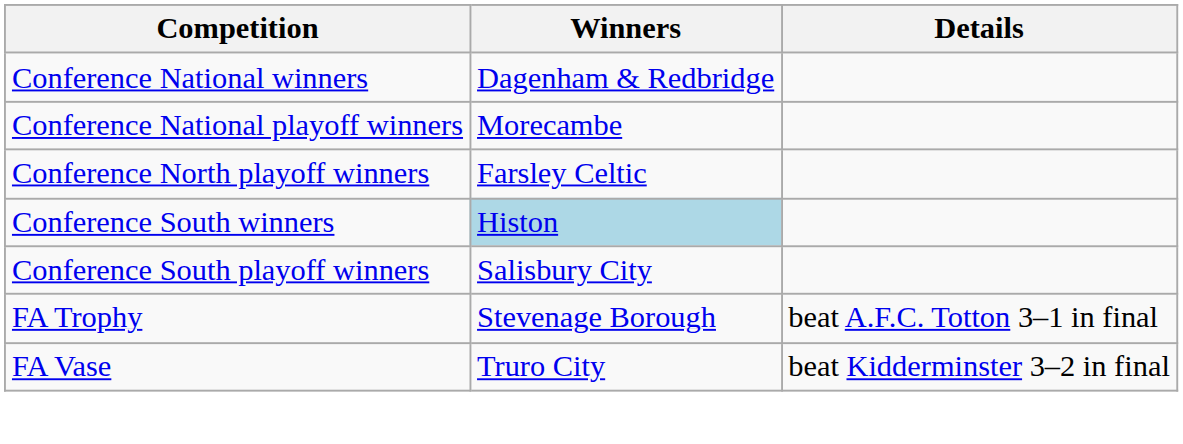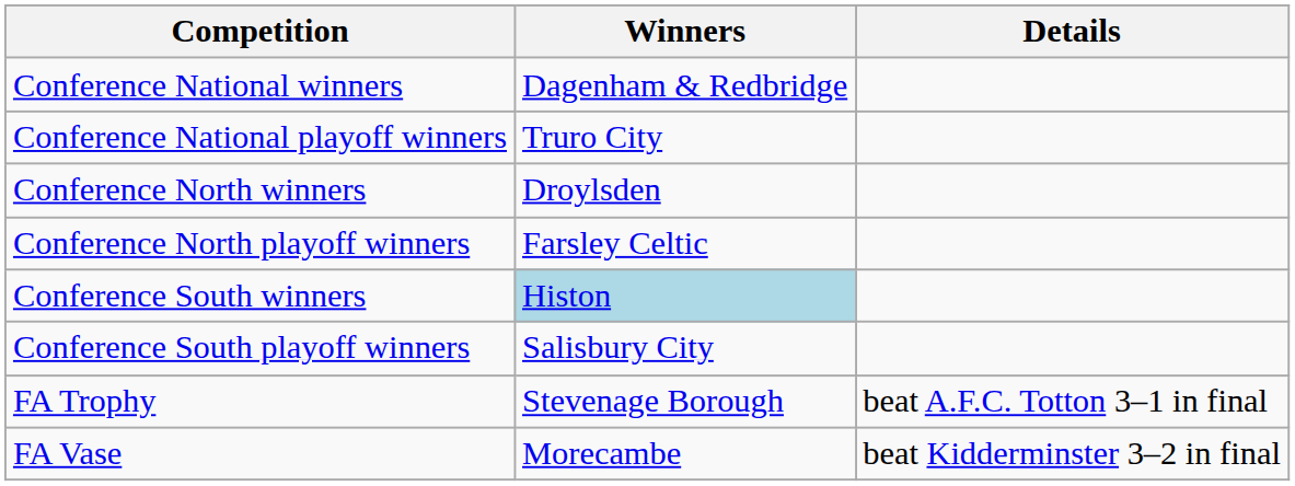 <table class="wikitable">
 <tr>
 <th>Competition</th>
 <th>Winners</th>
 <th>Details</th>
 </tr>
 <tr>
 <td><a href='#'>Conference National winners</a></td>
 <td><a href='#'>Dagenham & Redbridge</a></td>
 <td></td>
 </tr>
 <tr>
 <td><a href='#'>Conference National playoff winners</a></td>
-<td><a href='#'>Morecambe</a></td>
+<td><a href='#'>Truro City</a></td>
+<td></td>
+</tr>
+<tr>
+<td><a href='#'>Conference North winners</a></td>
+<td><a href='#'>Droylsden</a></td>
 <td></td>
 </tr>
 <tr>
 <td><a href='#'>Conference North playoff winners</a></td>
 <td><a href='#'>Farsley Celtic</a></td>
 <td></td>
 </tr>
 <tr>
 <td><a href='#'>Conference South winners</a></td>
 <td style="background: lightblue;"><a href='#'>Histon</a></td>
 <td></td>
 </tr>
 <tr>
 <td><a href='#'>Conference South playoff winners</a></td>
 <td><a href='#'>Salisbury City</a></td>
 <td></td>
 </tr>
 <tr>
 <td><a href='#'>FA Trophy</a></td>
 <td><a href='#'>Stevenage Borough</a></td>
 <td>beat <a href='#'>A.F.C. Totton</a> 3–1 in final</td>
 </tr>
 <tr>
 <td><a href='#'>FA Vase</a></td>
-<td><a href='#'>Truro City</a></td>
+<td><a href='#'>Morecambe</a></td>
 <td>beat <a href='#'>Kidderminster</a> 3–2 in final</td>
 </tr>
 </table>
